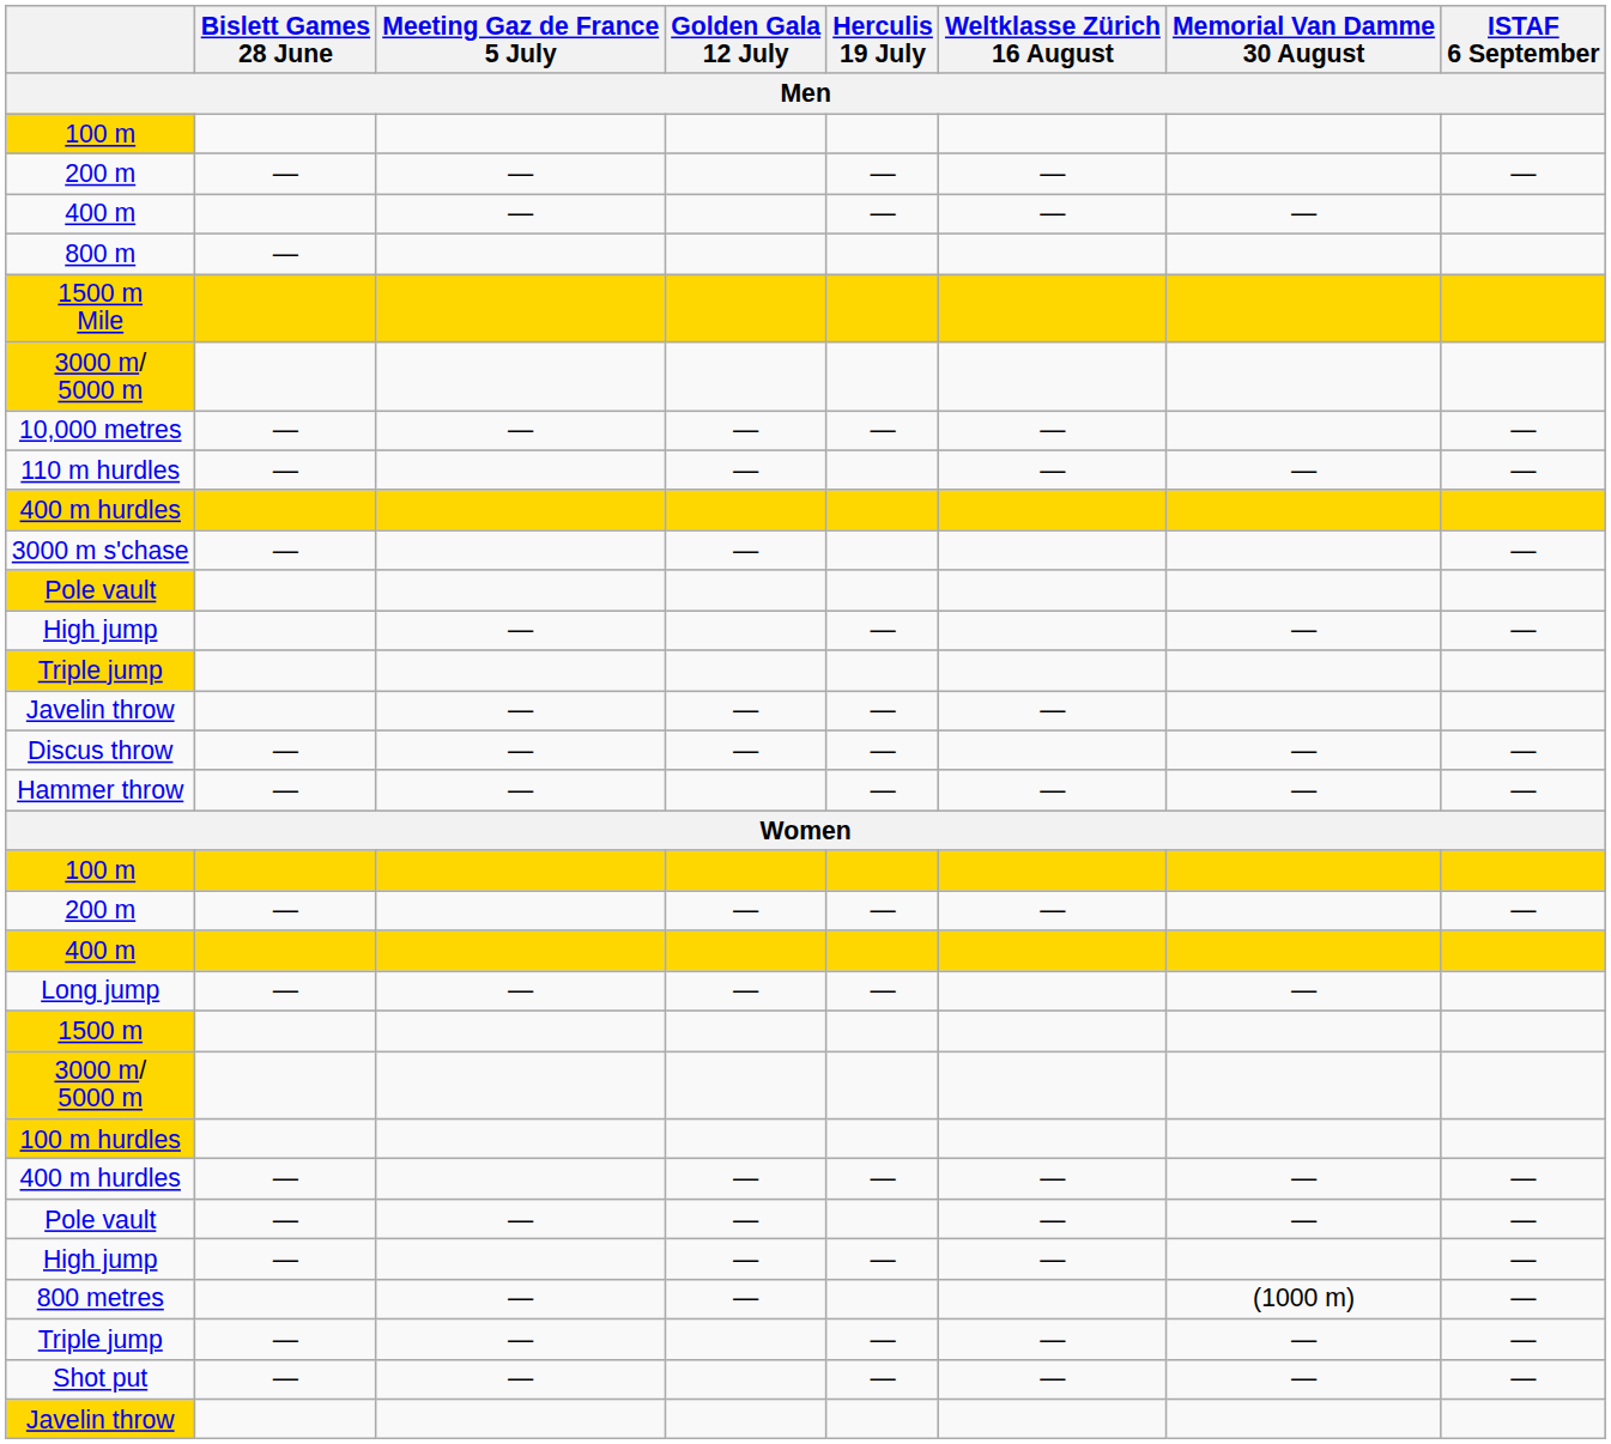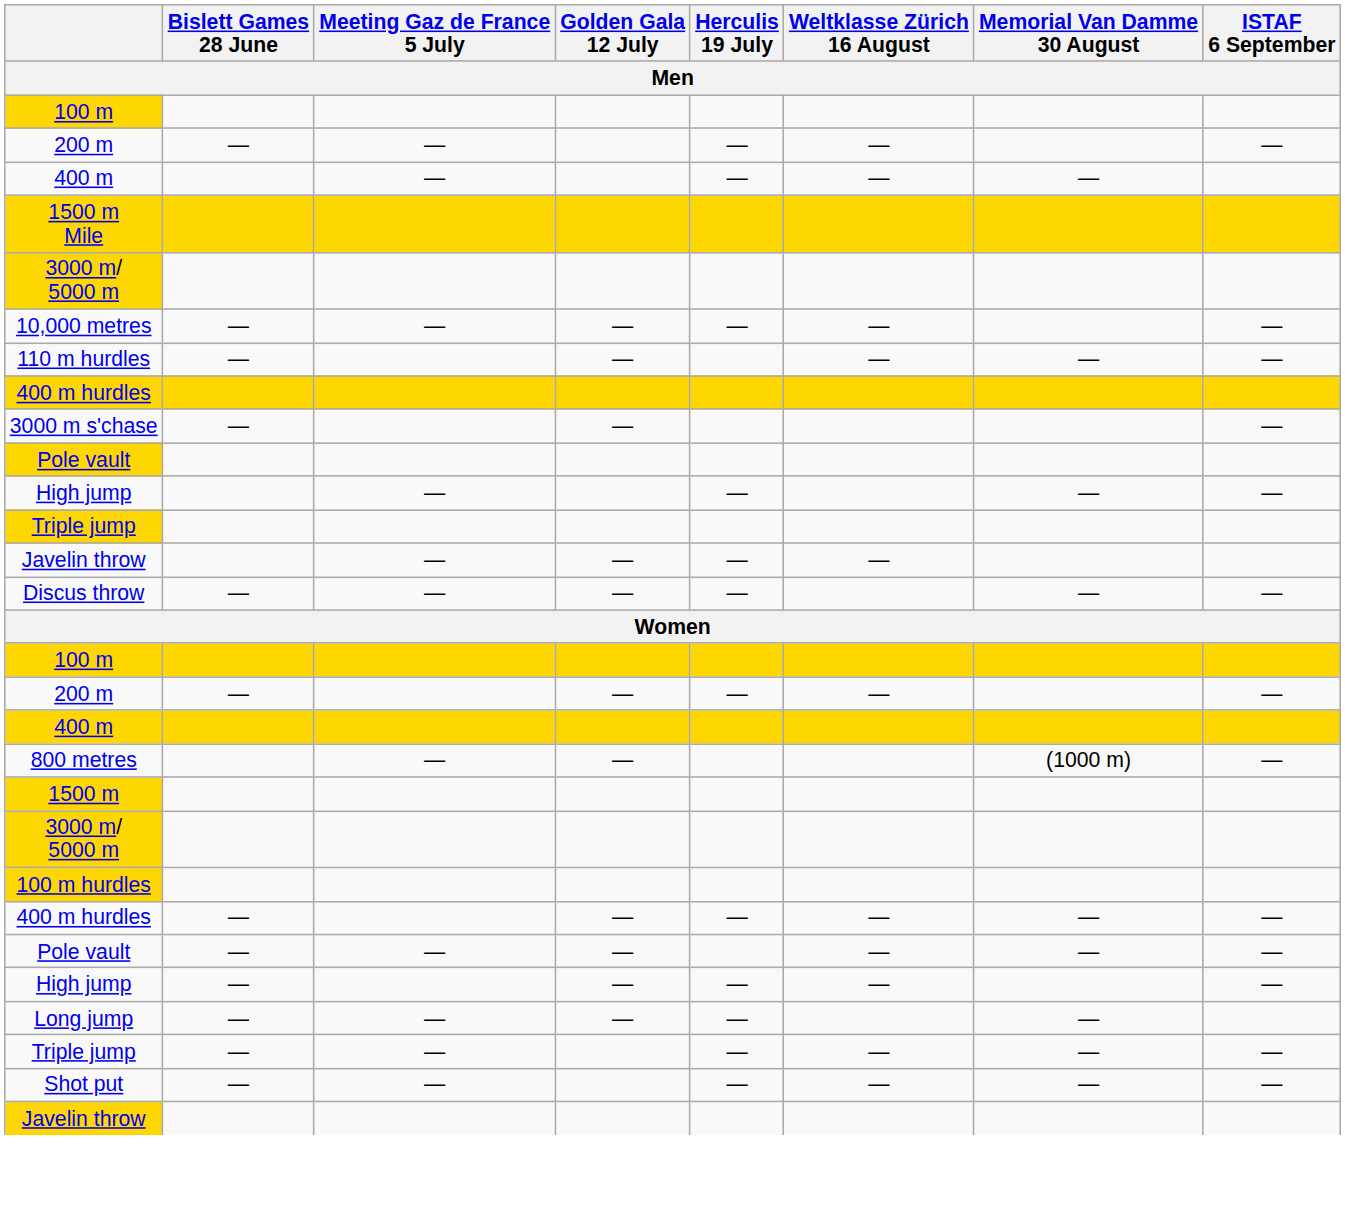 <table class="wikitable" style="text-align: center;font-size: 85%;">
 <tr>
 <th></th>
 <th><a href='#'>Bislett Games</a> <br>28 June</th>
 <th><a href='#'>Meeting Gaz de France</a> <br>5 July</th>
 <th><a href='#'>Golden Gala</a> <br>12 July</th>
 <th><a href='#'>Herculis</a> <br>19 July</th>
 <th><a href='#'>Weltklasse Zürich</a> <br>16 August</th>
 <th><a href='#'>Memorial Van Damme</a> <br>30 August</th>
 <th><a href='#'>ISTAF</a> <br>6 September</th>
 </tr>
 <tr>
 <th colspan="8">Men</th>
 </tr>
 <tr>
 <td bgcolor=gold><a href='#'>100 m</a></td>
 <td></td>
 <td></td>
 <td></td>
 <td></td>
 <td></td>
 <td></td>
 <td></td>
 </tr>
 <tr>
 <td><a href='#'>200 m</a></td>
 <td>—</td>
 <td>—</td>
 <td></td>
 <td>—</td>
 <td>—</td>
 <td></td>
 <td>—</td>
 </tr>
 <tr>
 <td><a href='#'>400 m</a></td>
 <td></td>
 <td>—</td>
 <td></td>
 <td>—</td>
 <td>—</td>
 <td>—</td>
-<td></td>
-</tr>
-<tr>
-<td><a href='#'>800 m</a></td>
-<td>—</td>
-<td></td>
-<td></td>
-<td></td>
-<td></td>
-<td></td>
 <td></td>
 </tr>
 <tr>
 <td bgcolor=gold><a href='#'>1500 m</a><br><a href='#'>Mile</a></td>
 <td bgcolor=gold><strong></td>
 <td bgcolor=gold></strong></td>
 <td bgcolor=gold><strong></td>
 <td bgcolor=gold></strong></td>
 <td bgcolor=gold><strong></td>
 <td bgcolor=gold></strong></td>
 <td bgcolor=gold><strong></td>
 </tr>
 <tr>
 <td bgcolor=gold><a href='#'>3000 m</a>/<br><a href='#'>5000 m</a></td>
 <td></td>
 <td></td>
 <td></td>
 <td></td>
 <td></td>
 <td></td>
 <td></td>
 </tr>
 <tr>
 <td><a href='#'>10,000 metres</a></td>
 <td>—</td>
 <td>—</td>
 <td>—</td>
 <td>—</td>
 <td>—</td>
 <td></td>
 <td>—</td>
 </tr>
 <tr>
 <td><a href='#'>110 m hurdles</a></td>
 <td>—</td>
 <td></td>
 <td>—</td>
 <td></td>
 <td>—</td>
 <td>—</td>
 <td>—</td>
 </tr>
 <tr>
 <td bgcolor=gold><a href='#'>400 m hurdles</a></td>
 <td bgcolor=gold></strong></td>
 <td bgcolor=gold><strong></td>
 <td bgcolor=gold></strong></td>
 <td bgcolor=gold><strong></td>
 <td bgcolor=gold></strong></td>
 <td bgcolor=gold><strong></td>
 <td bgcolor=gold></strong></td>
 </tr>
 <tr>
 <td><a href='#'>3000 m s'chase</a></td>
 <td>—</td>
 <td></td>
 <td>—</td>
 <td></td>
 <td></td>
 <td></td>
 <td>—</td>
 </tr>
 <tr>
 <td bgcolor=gold><a href='#'>Pole vault</a></td>
 <td></td>
 <td></td>
 <td></td>
 <td></td>
 <td></td>
 <td></td>
 <td></td>
 </tr>
 <tr>
 <td><a href='#'>High jump</a></td>
 <td></td>
 <td>—</td>
 <td></td>
 <td>—</td>
 <td></td>
 <td>—</td>
 <td>—</td>
 </tr>
 <tr>
 <td bgcolor=gold><a href='#'>Triple jump</a></td>
 <td></td>
 <td></td>
 <td></td>
 <td></td>
 <td></td>
 <td></td>
 <td></td>
 </tr>
 <tr>
 <td><a href='#'>Javelin throw</a></td>
 <td></td>
 <td>—</td>
 <td>—</td>
 <td>—</td>
 <td>—</td>
 <td></td>
 <td></td>
 </tr>
 <tr>
 <td><a href='#'>Discus throw</a></td>
 <td>—</td>
 <td>—</td>
 <td>—</td>
 <td>—</td>
 <td></td>
 <td>—</td>
 <td>—</td>
 </tr>
 <tr>
-<td><a href='#'>Hammer throw</a></td>
-<td>—</td>
-<td>—</td>
-<td></td>
-<td>—</td>
-<td>—</td>
-<td>—</td>
-<td>—</td>
-</tr>
-<tr>
 <th colspan="8">Women</th>
 </tr>
 <tr>
 <td bgcolor=gold><a href='#'>100 m</a></td>
 <td bgcolor=gold><strong></td>
 <td bgcolor=gold></strong></td>
 <td bgcolor=gold><strong></td>
 <td bgcolor=gold></strong></td>
 <td bgcolor=gold><strong></td>
 <td bgcolor=gold></strong></td>
 <td bgcolor=gold><strong></td>
 </tr>
 <tr>
 <td><a href='#'>200 m</a></td>
 <td>—</td>
 <td></td>
 <td>—</td>
 <td>—</td>
 <td>—</td>
 <td></td>
 <td>—</td>
 </tr>
 <tr>
 <td bgcolor=gold><a href='#'>400 m</a></td>
 <td bgcolor=gold></strong></td>
 <td bgcolor=gold><strong></td>
 <td bgcolor=gold></strong></td>
 <td bgcolor=gold><strong></td>
 <td bgcolor=gold></strong></td>
 <td bgcolor=gold><strong></td>
 <td bgcolor=gold></strong></td>
 </tr>
 <tr>
-<td><a href='#'>Long jump</a></td>
-<td>—</td>
-<td>—</td>
+<td><a href='#'>800 metres</a></td>
+<td></td>
 <td>—</td>
 <td>—</td>
 <td></td>
+<td></td>
+<td> (1000 m)</td>
 <td>—</td>
-<td></td>
 </tr>
 <tr>
 <td bgcolor=gold><a href='#'>1500 m</a></td>
 <td></td>
 <td></td>
 <td></td>
 <td></td>
 <td></td>
 <td></td>
 <td></td>
 </tr>
 <tr>
 <td bgcolor=gold><a href='#'>3000 m</a>/<br><a href='#'>5000 m</a></td>
 <td></td>
 <td></td>
 <td></td>
 <td></td>
 <td></td>
 <td></td>
 <td></td>
 </tr>
 <tr>
 <td bgcolor=gold><a href='#'>100 m hurdles</a></td>
 <td></td>
 <td></td>
 <td></td>
 <td></td>
 <td></td>
 <td></td>
 <td></td>
 </tr>
 <tr>
 <td><a href='#'>400 m hurdles</a></td>
 <td>—</td>
 <td></td>
 <td>—</td>
 <td>—</td>
 <td>—</td>
 <td>—</td>
 <td>—</td>
 </tr>
 <tr>
 <td><a href='#'>Pole vault</a></td>
 <td>—</td>
 <td>—</td>
 <td>—</td>
 <td></td>
 <td>—</td>
 <td>—</td>
 <td>—</td>
 </tr>
 <tr>
 <td><a href='#'>High jump</a></td>
 <td>—</td>
 <td></td>
 <td>—</td>
 <td>—</td>
 <td>—</td>
 <td></td>
 <td>—</td>
 </tr>
 <tr>
-<td><a href='#'>800 metres</a></td>
-<td></td>
+<td><a href='#'>Long jump</a></td>
+<td>—</td>
+<td>—</td>
 <td>—</td>
 <td>—</td>
 <td></td>
+<td>—</td>
 <td></td>
-<td> (1000 m)</td>
-<td>—</td>
 </tr>
 <tr>
 <td><a href='#'>Triple jump</a></td>
 <td>—</td>
 <td>—</td>
 <td></td>
 <td>—</td>
 <td>—</td>
 <td>—</td>
 <td>—</td>
 </tr>
 <tr>
 <td><a href='#'>Shot put</a></td>
 <td>—</td>
 <td>—</td>
 <td></td>
 <td>—</td>
 <td>—</td>
 <td>—</td>
 <td>—</td>
 </tr>
 <tr>
 <td bgcolor=gold><a href='#'>Javelin throw</a></td>
 <td></td>
 <td></td>
 <td></td>
 <td></td>
 <td></td>
 <td></td>
 <td></td>
 </tr>
 </table>
